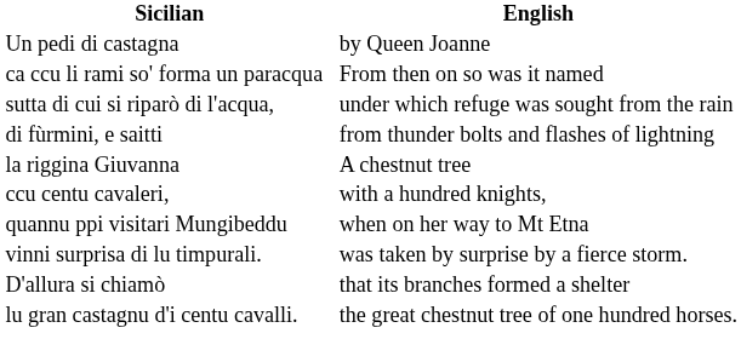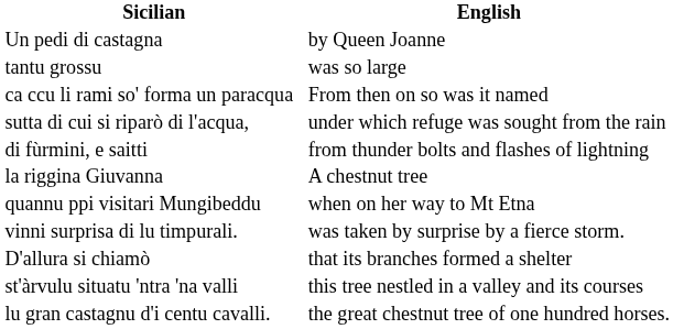 <table>
 <tr>
 <th>Sicilian</th>
 <th>English</th>
 </tr>
 <tr>
 <td>Un pedi di castagna</td>
 <td>by Queen Joanne</td>
+</tr>
+<tr>
+<td>tantu grossu</td>
+<td>was so large</td>
 </tr>
 <tr>
 <td>ca ccu li rami so' forma un paracqua  </td>
 <td>From then on so was it named</td>
 </tr>
 <tr>
 <td>sutta di cui si riparò di l'acqua,</td>
 <td>under which refuge was sought from the rain</td>
 </tr>
 <tr>
 <td>di fùrmini, e saitti</td>
 <td>from thunder bolts and flashes of lightning</td>
 </tr>
 <tr>
 <td>la riggina Giuvanna</td>
 <td>A chestnut tree</td>
 </tr>
 <tr>
-<td>ccu centu cavaleri,</td>
-<td>with a hundred knights,</td>
-</tr>
-<tr>
 <td>quannu ppi visitari Mungibeddu</td>
 <td>when on her way to Mt Etna</td>
 </tr>
 <tr>
 <td>vinni surprisa di lu timpurali.</td>
 <td>was taken by surprise by a fierce storm.</td>
 </tr>
 <tr>
 <td>D'allura si chiamò</td>
 <td>that its branches formed a shelter</td>
 </tr>
 <tr>
+<td>st'àrvulu situatu 'ntra 'na valli</td>
+<td>this tree nestled in a valley and its courses</td>
+</tr>
+<tr>
 <td>lu gran castagnu d'i centu cavalli.</td>
 <td>the great chestnut tree of one hundred horses.</td>
 </tr>
 </table>
